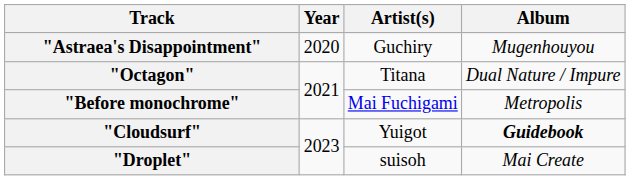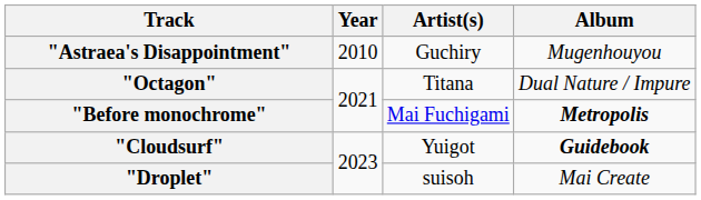 <table class="wikitable plainrowheaders" style="text-align:center;">
 <tr>
 <th scope="col" style="width:16em;">Track</th>
 <th scope="col">Year</th>
 <th scope="col">Artist(s)</th>
 <th scope="col">Album</th>
 </tr>
 <tr>
 <th scope="row">"Astraea's Disappointment"</th>
-<td>2020</td>
+<td>2010</td>
 <td>Guchiry</td>
 <td><em>Mugenhouyou</em></td>
 </tr>
 <tr>
 <th scope="row">"Octagon"</th>
 <td rowspan="2">2021</td>
 <td>Titana</td>
 <td><em>Dual Nature / Impure</em></td>
 </tr>
 <tr>
 <th scope="row">"Before monochrome"</th>
 <td><a href='#'>Mai Fuchigami</a></td>
-<td><em>Metropolis</em></td>
+<td><strong><em>Metropolis</em></strong></td>
 </tr>
 <tr>
 <th scope="row">"Cloudsurf"</th>
 <td rowspan="2">2023</td>
 <td>Yuigot</td>
 <td><strong><em>Guidebook</em></strong></td>
 </tr>
 <tr>
 <th scope="row">"Droplet"</th>
 <td>suisoh</td>
 <td><em>Mai Create</em></td>
 </tr>
 </table>
